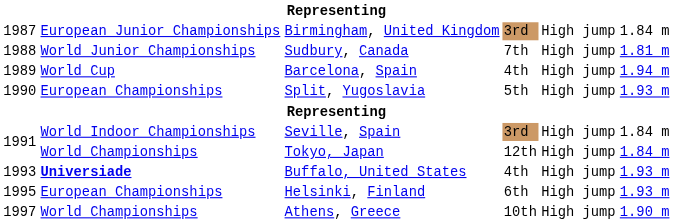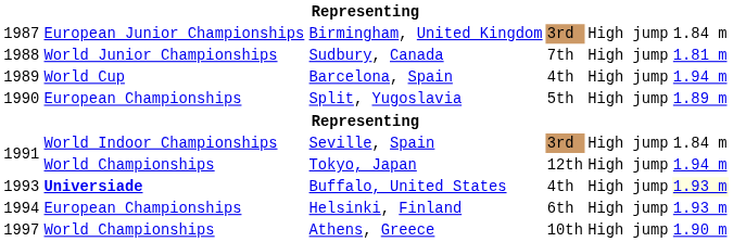 <table>
 <tr>
 <th colspan="6">Representing </th>
 </tr>
 <tr>
 <td>1987</td>
 <td><a href='#'>European Junior Championships</a></td>
 <td><a href='#'>Birmingham</a>, <a href='#'>United Kingdom</a></td>
 <td bgcolor="cc9966">3rd</td>
 <td>High jump</td>
 <td>1.84 m</td>
 </tr>
 <tr>
 <td>1988</td>
 <td><a href='#'>World Junior Championships</a></td>
 <td><a href='#'>Sudbury</a>, <a href='#'>Canada</a></td>
 <td>7th</td>
 <td>High jump</td>
 <td><a href='#'>1.81 m</a></td>
 </tr>
 <tr>
 <td>1989</td>
 <td><a href='#'>World Cup</a></td>
 <td><a href='#'>Barcelona</a>, <a href='#'>Spain</a></td>
 <td>4th</td>
 <td>High jump</td>
 <td><a href='#'>1.94 m</a></td>
 </tr>
 <tr>
 <td>1990</td>
 <td><a href='#'>European Championships</a></td>
 <td><a href='#'>Split</a>, <a href='#'>Yugoslavia</a></td>
 <td>5th</td>
 <td>High jump</td>
-<td><a href='#'>1.93 m</a></td>
+<td><a href='#'>1.89 m</a></td>
 </tr>
 <tr>
 <th colspan="6">Representing </th>
 </tr>
 <tr>
 <td rowspan=2>1991</td>
 <td><a href='#'>World Indoor Championships</a></td>
 <td><a href='#'>Seville</a>, <a href='#'>Spain</a></td>
 <td bgcolor="cc9966">3rd</td>
 <td>High jump</td>
 <td>1.84 m</td>
 </tr>
 <tr>
 <td><a href='#'>World Championships</a></td>
 <td><a href='#'>Tokyo, Japan</a></td>
 <td>12th</td>
 <td>High jump</td>
-<td><a href='#'>1.84 m</a></td>
+<td><a href='#'>1.94 m</a></td>
 </tr>
 <tr>
 <td>1993</td>
 <td><strong><a href='#'>Universiade</a></strong></td>
 <td><a href='#'>Buffalo, United States</a></td>
 <td>4th</td>
 <td>High jump</td>
-<td><a href='#'>1.93 m</a></td>
+<td style="background: lightyellow;"><a href='#'>1.93 m</a></td>
 </tr>
 <tr>
-<td>1995</td>
+<td>1994</td>
 <td><a href='#'>European Championships</a></td>
 <td><a href='#'>Helsinki</a>, <a href='#'>Finland</a></td>
 <td>6th</td>
 <td>High jump</td>
 <td><a href='#'>1.93 m</a></td>
 </tr>
 <tr>
 <td>1997</td>
 <td><a href='#'>World Championships</a></td>
 <td><a href='#'>Athens</a>, <a href='#'>Greece</a></td>
 <td>10th</td>
 <td>High jump</td>
 <td><a href='#'>1.90 m</a></td>
 </tr>
 </table>
